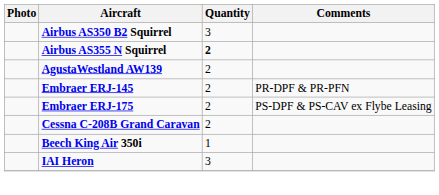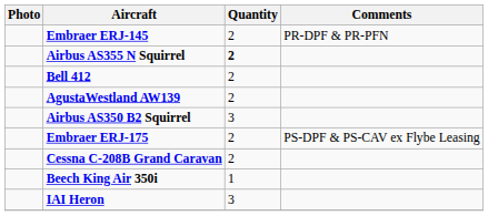 <table class="wikitable">
 <tr>
 <th><strong>Photo</strong></th>
 <th><strong>Aircraft</strong></th>
 <th><strong>Quantity</strong></th>
 <th><strong>Comments</strong></th>
 </tr>
 <tr>
 <td></td>
-<td><strong><a href='#'>Airbus AS350 B2</a> Squirrel</strong></td>
-<td>3</td>
-<td></td>
+<td><strong><a href='#'>Embraer ERJ-145</a></strong></td>
+<td>2</td>
+<td>PR-DPF & PR-PFN</td>
 </tr>
 <tr>
 <td></td>
 <td><strong><a href='#'>Airbus AS355 N</a> Squirrel</strong></td>
 <td><strong>2</strong></td>
+<td></td>
+</tr>
+<tr>
+<td></td>
+<td><strong><a href='#'>Bell 412</a></strong></td>
+<td>2</td>
 <td></td>
 </tr>
 <tr>
 <td></td>
 <td><strong><a href='#'>AgustaWestland AW139</a></strong></td>
 <td>2</td>
 <td></td>
 </tr>
 <tr>
 <td></td>
-<td><strong><a href='#'>Embraer ERJ-145</a></strong></td>
-<td>2</td>
-<td>PR-DPF & PR-PFN</td>
+<td><strong><a href='#'>Airbus AS350 B2</a> Squirrel</strong></td>
+<td>3</td>
+<td></td>
 </tr>
 <tr>
 <td></td>
 <td><strong><a href='#'>Embraer ERJ-175</a></strong></td>
 <td>2</td>
 <td>PS-DPF & PS-CAV ex Flybe Leasing</td>
 </tr>
 <tr>
 <td></td>
 <td><strong><a href='#'>Cessna C-208B Grand Caravan</a></strong></td>
 <td>2</td>
 <td></td>
 </tr>
 <tr>
 <td></td>
 <td><strong><a href='#'>Beech King Air</a> 350i</strong></td>
 <td>1</td>
 <td></td>
 </tr>
 <tr>
 <td></td>
 <td><strong><a href='#'>IAI Heron</a></strong></td>
 <td>3</td>
 <td></td>
 </tr>
 <tr>
 </tr>
 </table>
